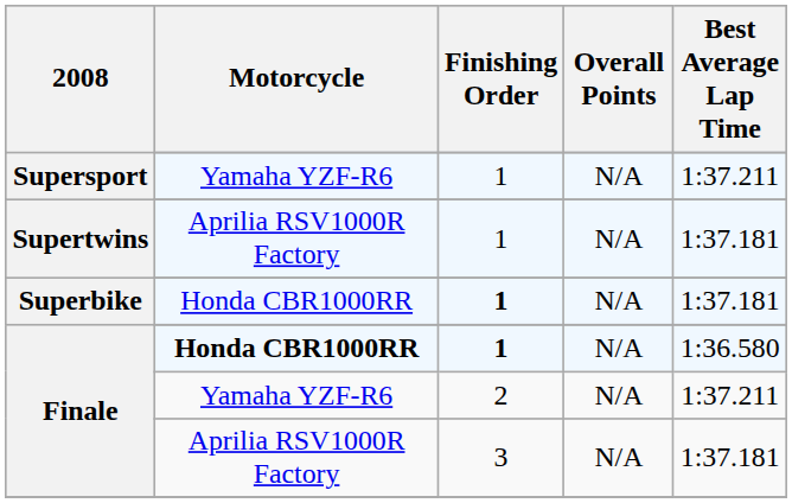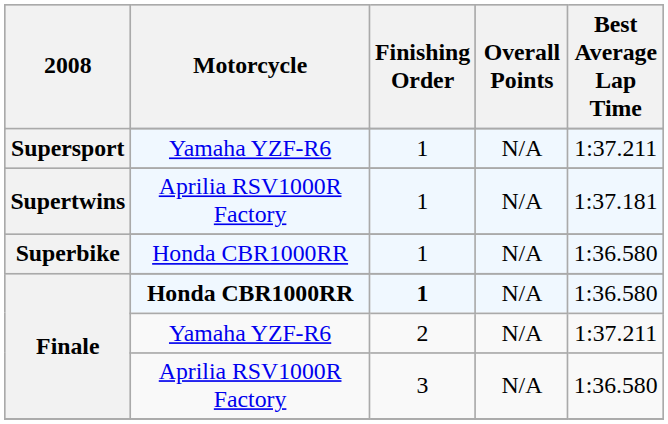 <table class="wikitable" style="width:400px; text-align:center; font-size: 90%;">
 <tr>
 <th>2008</th>
 <th width="150">Motorcycle</th>
 <th width="50">Finishing Order</th>
 <th width="50">Overall Points</th>
 <th width="50">Best Average Lap Time</th>
 </tr>
 <tr>
 <th rowspan=2>Supersport</th>
 </tr>
 <tr bgcolor="aliceblue">
 <td><a href='#'>Yamaha YZF-R6</a></td>
 <td>1</td>
 <td>N/A</td>
 <td>1:37.211</td>
 </tr>
 <tr>
 <th rowspan=2>Supertwins</th>
 </tr>
 <tr bgcolor="aliceblue">
 <td><a href='#'>Aprilia RSV1000R Factory</a></td>
 <td>1</td>
 <td>N/A</td>
 <td>1:37.181</td>
 </tr>
 <tr>
 <th rowspan=2>Superbike</th>
 </tr>
 <tr bgcolor="aliceblue">
 <td><a href='#'>Honda CBR1000RR</a></td>
-<td><strong>1</strong></td>
+<td>1</td>
 <td>N/A</td>
-<td>1:37.181</td>
+<td>1:36.580</td>
 </tr>
 <tr>
 <th rowspan=4>Finale</th>
 </tr>
 <tr bgcolor="aliceblue">
 <td><strong>Honda CBR1000RR</strong></td>
 <td><strong>1</strong></td>
 <td>N/A</td>
 <td>1:36.580</td>
 </tr>
 <tr>
 <td><a href='#'>Yamaha YZF-R6</a></td>
 <td>2</td>
 <td>N/A</td>
 <td>1:37.211</td>
 </tr>
 <tr>
 <td><a href='#'>Aprilia RSV1000R Factory</a></td>
 <td>3</td>
 <td>N/A</td>
-<td>1:37.181</td>
+<td>1:36.580</td>
 </tr>
 <tr>
 </tr>
 </table>
